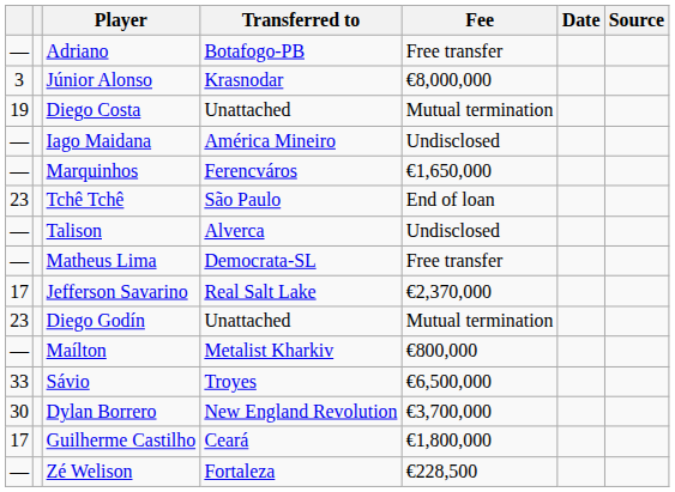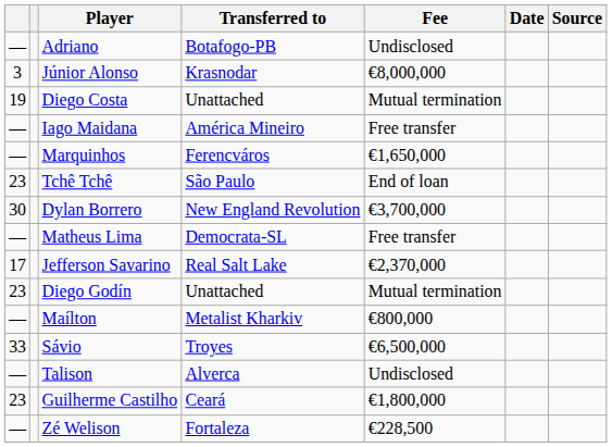 <table class="wikitable plainrowheaders sortable">
 <tr>
 <th></th>
 <th></th>
 <th>Player</th>
 <th>Transferred to</th>
 <th>Fee</th>
 <th>Date</th>
 <th>Source</th>
 </tr>
 <tr>
 <td align=center>—</td>
 <td align=center></td>
 <td> <a href='#'>Adriano</a></td>
 <td><a href='#'>Botafogo-PB</a></td>
-<td>Free transfer</td>
+<td>Undisclosed</td>
 <td></td>
 <td align=center></td>
 </tr>
 <tr>
 <td align=center>3</td>
 <td align=center></td>
 <td> <a href='#'>Júnior Alonso</a></td>
 <td> <a href='#'>Krasnodar</a></td>
 <td>€8,000,000</td>
 <td></td>
 <td align=center></td>
 </tr>
 <tr>
 <td align=center>19</td>
 <td align=center></td>
 <td> <a href='#'>Diego Costa</a></td>
 <td>Unattached</td>
 <td>Mutual termination</td>
 <td></td>
 <td align=center></td>
 </tr>
 <tr>
 <td align=center>—</td>
 <td align=center></td>
 <td> <a href='#'>Iago Maidana</a></td>
 <td><a href='#'>América Mineiro</a></td>
-<td>Undisclosed</td>
+<td>Free transfer</td>
 <td></td>
 <td align=center></td>
 </tr>
 <tr>
 <td align=center>—</td>
 <td align=center></td>
 <td> <a href='#'>Marquinhos</a></td>
 <td> <a href='#'>Ferencváros</a></td>
 <td>€1,650,000</td>
 <td></td>
 <td align=center></td>
 </tr>
 <tr>
 <td align=center>23</td>
 <td align=center></td>
 <td> <a href='#'>Tchê Tchê</a></td>
 <td><a href='#'>São Paulo</a></td>
 <td>End of loan</td>
 <td></td>
 <td align=center></td>
 </tr>
 <tr>
-<td align=center>—</td>
+<td align=center>30</td>
 <td align=center></td>
-<td> <a href='#'>Talison</a></td>
-<td> <a href='#'>Alverca</a></td>
-<td>Undisclosed</td>
+<td> <a href='#'>Dylan Borrero</a></td>
+<td> <a href='#'>New England Revolution</a></td>
+<td>€3,700,000</td>
 <td></td>
 <td align=center></td>
 </tr>
 <tr>
 <td align=center>—</td>
 <td align=center></td>
 <td> <a href='#'>Matheus Lima</a></td>
 <td><a href='#'>Democrata-SL</a></td>
 <td>Free transfer</td>
 <td></td>
 <td align=center></td>
 </tr>
 <tr>
 <td align=center>17</td>
 <td align=center></td>
 <td> <a href='#'>Jefferson Savarino</a></td>
 <td> <a href='#'>Real Salt Lake</a></td>
 <td>€2,370,000</td>
 <td></td>
 <td align=center></td>
 </tr>
 <tr>
 <td align=center>23</td>
 <td align=center></td>
 <td> <a href='#'>Diego Godín</a></td>
 <td>Unattached</td>
 <td>Mutual termination</td>
 <td></td>
 <td align=center></td>
 </tr>
 <tr>
 <td align=center>—</td>
 <td align=center></td>
 <td> <a href='#'>Maílton</a></td>
 <td> <a href='#'>Metalist Kharkiv</a></td>
 <td>€800,000</td>
 <td></td>
 <td align=center></td>
 </tr>
 <tr>
 <td align=center>33</td>
 <td align=center></td>
 <td> <a href='#'>Sávio</a></td>
 <td> <a href='#'>Troyes</a></td>
 <td>€6,500,000</td>
 <td></td>
 <td align=center></td>
 </tr>
 <tr>
-<td align=center>30</td>
+<td align=center>—</td>
 <td align=center></td>
-<td> <a href='#'>Dylan Borrero</a></td>
-<td> <a href='#'>New England Revolution</a></td>
-<td>€3,700,000</td>
+<td> <a href='#'>Talison</a></td>
+<td> <a href='#'>Alverca</a></td>
+<td>Undisclosed</td>
 <td></td>
 <td align=center></td>
 </tr>
 <tr>
-<td align=center>17</td>
+<td align=center>23</td>
 <td align=center></td>
 <td> <a href='#'>Guilherme Castilho</a></td>
 <td><a href='#'>Ceará</a></td>
 <td>€1,800,000</td>
 <td></td>
 <td align=center></td>
 </tr>
 <tr>
 <td align=center>—</td>
 <td align=center></td>
 <td> <a href='#'>Zé Welison</a></td>
 <td><a href='#'>Fortaleza</a></td>
 <td>€228,500</td>
 <td></td>
 <td align=center></td>
 </tr>
 </table>
